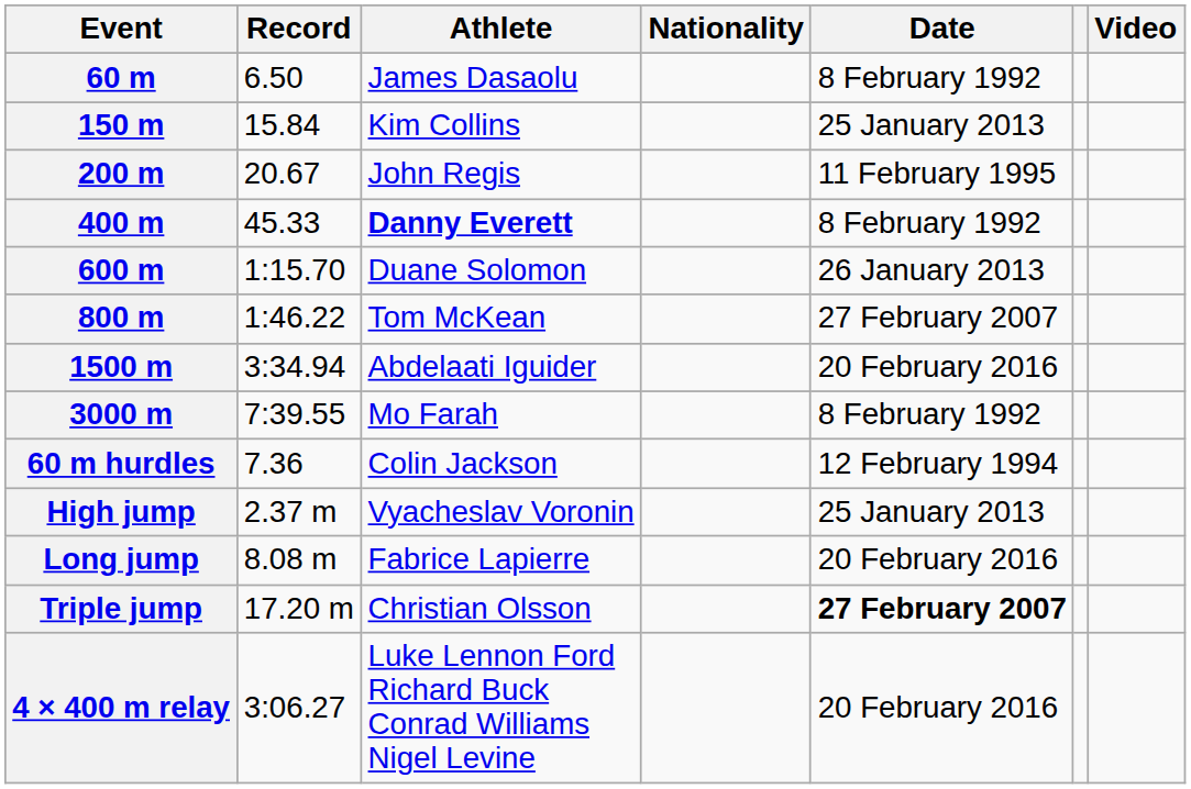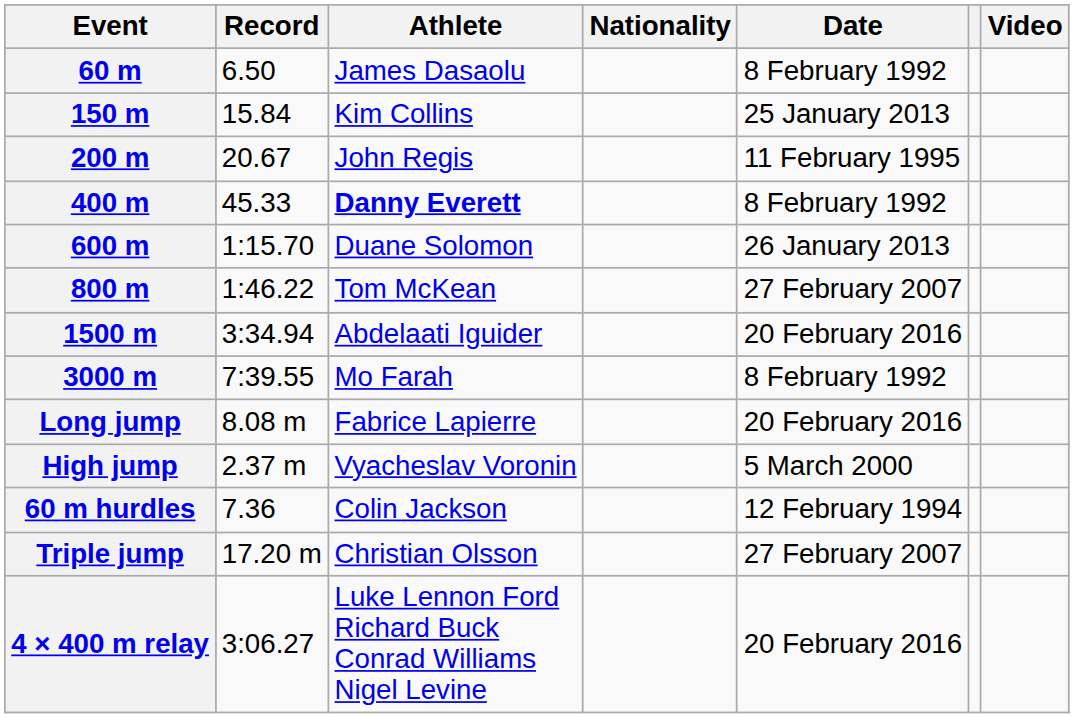 <table class="wikitable plainrowheaders sticky-header">
 <tr>
 <th scope="col">Event</th>
 <th scope="col">Record</th>
 <th scope="col">Athlete</th>
 <th scope="col">Nationality</th>
 <th scope="col">Date</th>
 <th scope="col"></th>
 <th scope="col">Video</th>
 </tr>
 <tr>
 <th scope="row"><a href='#'>60 m</a></th>
 <td>6.50</td>
 <td><a href='#'>James Dasaolu</a></td>
 <td></td>
 <td>8 February 1992</td>
 <td></td>
 <td></td>
 </tr>
 <tr>
 <th scope="row"><a href='#'>150 m</a></th>
 <td>15.84</td>
 <td><a href='#'>Kim Collins</a></td>
 <td></td>
 <td>25 January 2013</td>
 <td></td>
 <td></td>
 </tr>
 <tr>
 <th scope="row"><a href='#'>200 m</a></th>
 <td>20.67</td>
 <td><a href='#'>John Regis</a></td>
 <td></td>
 <td>11 February 1995</td>
 <td></td>
 <td></td>
 </tr>
 <tr>
 <th scope="row"><a href='#'>400 m</a></th>
 <td>45.33</td>
 <td><strong><a href='#'>Danny Everett</a></strong></td>
 <td></td>
 <td>8 February 1992</td>
 <td></td>
 <td></td>
 </tr>
 <tr>
 <th scope="row"><a href='#'>600 m</a></th>
 <td>1:15.70</td>
 <td><a href='#'>Duane Solomon</a></td>
 <td></td>
 <td>26 January 2013</td>
 <td></td>
 <td></td>
 </tr>
 <tr>
 <th scope="row"><a href='#'>800 m</a></th>
 <td>1:46.22</td>
 <td><a href='#'>Tom McKean</a></td>
 <td></td>
 <td>27 February 2007</td>
 <td></td>
 <td></td>
 </tr>
 <tr>
 <th scope="row"><a href='#'>1500 m</a></th>
 <td>3:34.94</td>
 <td><a href='#'>Abdelaati Iguider</a></td>
 <td></td>
 <td>20 February 2016</td>
 <td></td>
 <td></td>
 </tr>
 <tr>
 <th scope="row"><a href='#'>3000 m</a></th>
 <td>7:39.55</td>
 <td><a href='#'>Mo Farah</a></td>
 <td></td>
 <td>8 February 1992</td>
 <td></td>
 <td></td>
 </tr>
 <tr>
+<th scope="row"><a href='#'>Long jump</a></th>
+<td>8.08 m</td>
+<td><a href='#'>Fabrice Lapierre</a></td>
+<td></td>
+<td>20 February 2016</td>
+<td></td>
+<td></td>
+</tr>
+<tr>
+<th scope="row"><a href='#'>High jump</a></th>
+<td>2.37 m</td>
+<td><a href='#'>Vyacheslav Voronin</a></td>
+<td></td>
+<td>5 March 2000</td>
+<td></td>
+<td></td>
+</tr>
+<tr>
 <th scope="row"><a href='#'>60 m hurdles</a></th>
 <td>7.36</td>
 <td><a href='#'>Colin Jackson</a></td>
 <td></td>
 <td>12 February 1994</td>
 <td></td>
 <td></td>
 </tr>
 <tr>
-<th scope="row"><a href='#'>High jump</a></th>
-<td>2.37 m</td>
-<td><a href='#'>Vyacheslav Voronin</a></td>
-<td></td>
-<td>25 January 2013</td>
-<td></td>
-<td></td>
-</tr>
-<tr>
-<th scope="row"><a href='#'>Long jump</a></th>
-<td>8.08 m</td>
-<td><a href='#'>Fabrice Lapierre</a></td>
-<td></td>
-<td>20 February 2016</td>
-<td></td>
-<td></td>
-</tr>
-<tr>
 <th scope="row"><a href='#'>Triple jump</a></th>
 <td>17.20 m</td>
 <td><a href='#'>Christian Olsson</a></td>
 <td></td>
-<td><strong>27 February 2007</strong></td>
+<td>27 February 2007</td>
 <td></td>
 <td></td>
 </tr>
 <tr>
 <th scope="row"><a href='#'>4 × 400 m relay</a></th>
 <td>3:06.27</td>
 <td><a href='#'>Luke Lennon Ford</a><br><a href='#'>Richard Buck</a><br><a href='#'>Conrad Williams</a><br><a href='#'>Nigel Levine</a></td>
 <td></td>
 <td>20 February 2016</td>
 <td></td>
 <td></td>
 </tr>
 </table>
